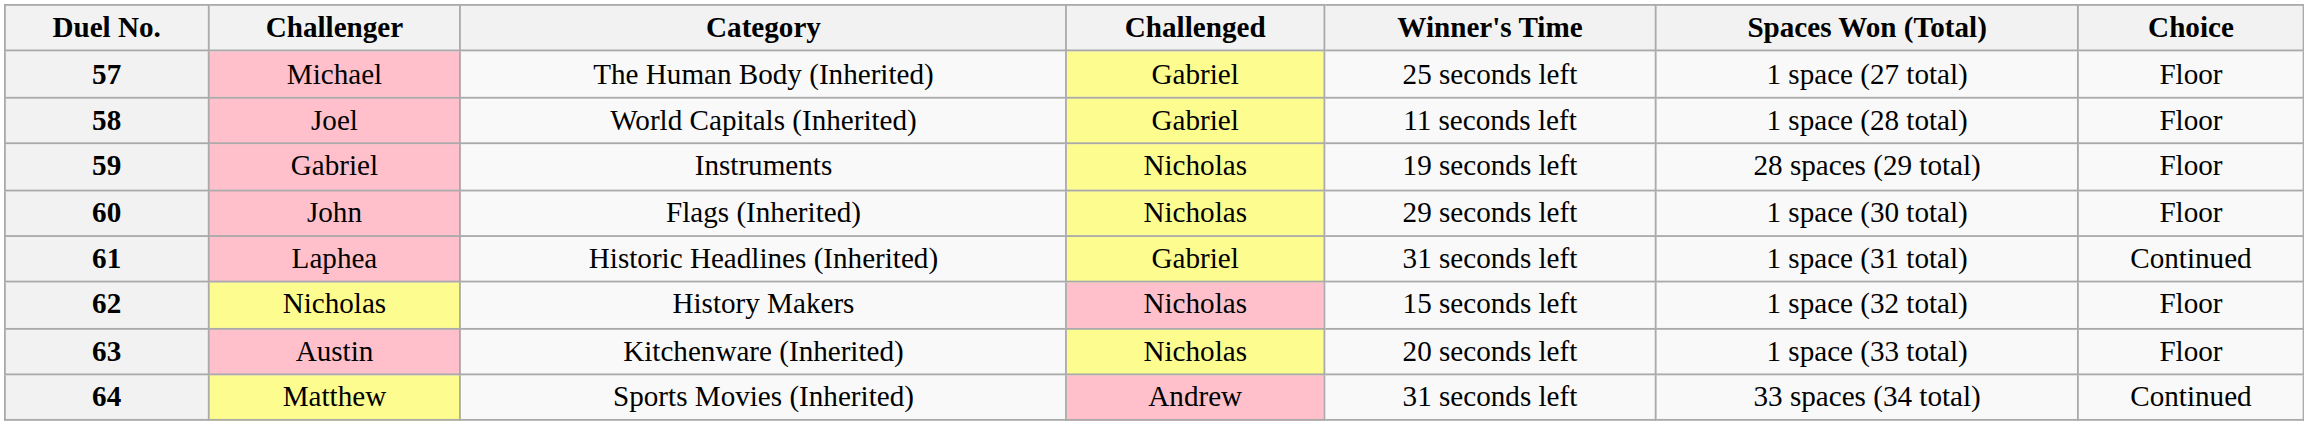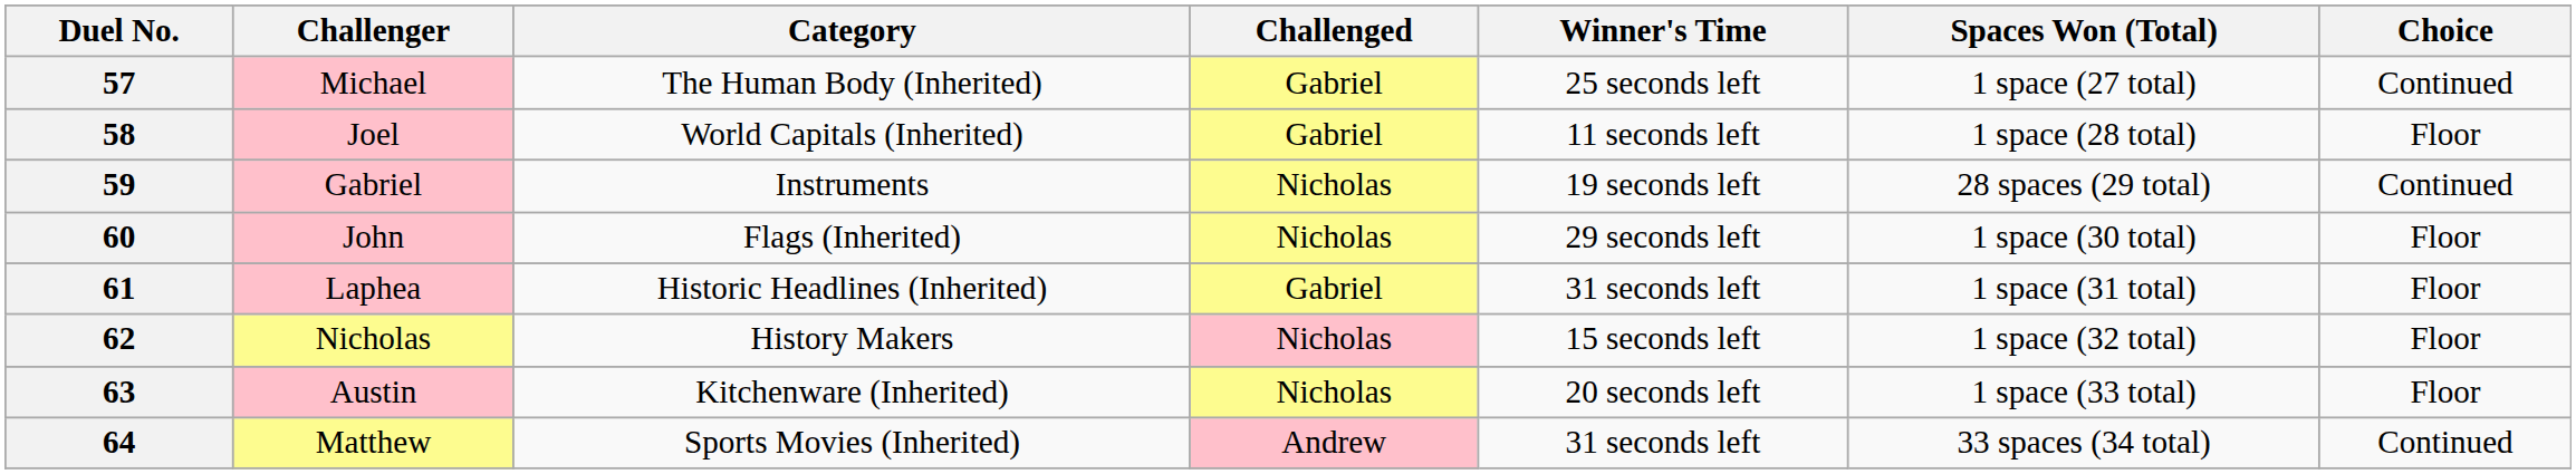 <table class="wikitable sortable mw-collapsible mw-collapsed" style="text-align:center; width:100%">
 <tr>
 <th scope="col">Duel No.</th>
 <th scope="col">Challenger</th>
 <th scope="col">Category</th>
 <th scope="col">Challenged</th>
 <th scope="col">Winner's Time</th>
 <th scope="col">Spaces Won (Total)</th>
 <th scope="col">Choice</th>
 </tr>
 <tr>
 <th>57</th>
 <td style="background:pink;">Michael</td>
 <td>The Human Body (Inherited)</td>
 <td style="background:#fdfc8f;">Gabriel</td>
 <td>25 seconds left</td>
 <td>1 space (27 total)</td>
-<td>Floor</td>
+<td>Continued</td>
 </tr>
 <tr>
 <th>58</th>
 <td style="background:pink;">Joel</td>
 <td>World Capitals (Inherited)</td>
 <td style="background:#fdfc8f;">Gabriel</td>
 <td>11 seconds left</td>
 <td>1 space (28 total)</td>
 <td>Floor</td>
 </tr>
 <tr>
 <th>59</th>
 <td style="background:pink;">Gabriel</td>
 <td>Instruments</td>
 <td style="background:#fdfc8f;">Nicholas</td>
 <td>19 seconds left</td>
 <td>28 spaces (29 total)</td>
-<td>Floor</td>
+<td>Continued</td>
 </tr>
 <tr>
 <th>60</th>
 <td style="background:pink;">John</td>
 <td>Flags (Inherited)</td>
 <td style="background:#fdfc8f;">Nicholas</td>
 <td>29 seconds left</td>
 <td>1 space (30 total)</td>
 <td>Floor</td>
 </tr>
 <tr>
 <th>61</th>
 <td style="background:pink;">Laphea</td>
 <td>Historic Headlines (Inherited)</td>
 <td style="background:#fdfc8f;">Gabriel</td>
 <td>31 seconds left</td>
 <td>1 space (31 total)</td>
-<td>Continued</td>
+<td>Floor</td>
 </tr>
 <tr>
 <th>62</th>
 <td style="background:#fdfc8f;">Nicholas</td>
 <td>History Makers</td>
 <td style="background:pink;">Nicholas</td>
 <td>15 seconds left</td>
 <td>1 space (32 total)</td>
 <td>Floor</td>
 </tr>
 <tr>
 <th>63</th>
 <td style="background:pink;">Austin</td>
 <td>Kitchenware (Inherited)</td>
 <td style="background:#fdfc8f;">Nicholas</td>
 <td>20 seconds left</td>
 <td>1 space (33 total)</td>
 <td>Floor</td>
 </tr>
 <tr>
 <th>64</th>
 <td style="background:#fdfc8f;">Matthew</td>
 <td>Sports Movies (Inherited)</td>
 <td style="background:pink;">Andrew</td>
 <td>31 seconds left</td>
 <td>33 spaces (34 total)</td>
 <td>Continued</td>
 </tr>
 </table>
